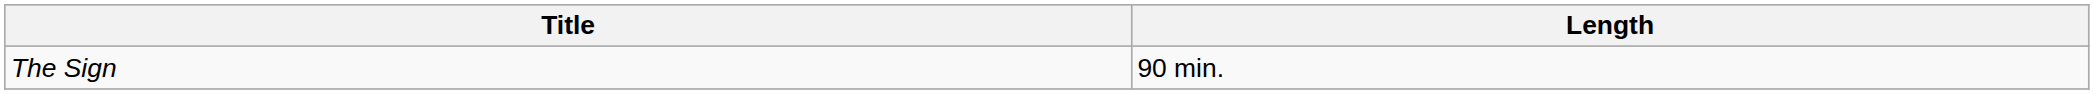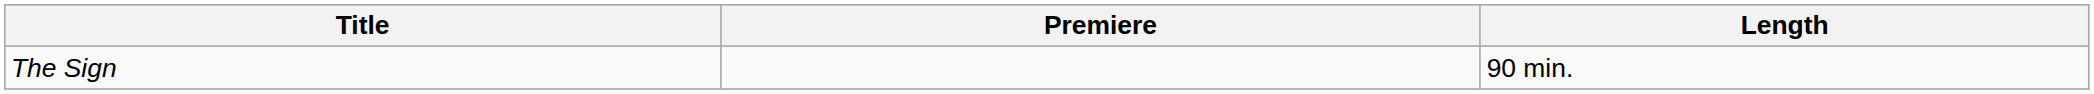 <table class="wikitable sortable" style="width:100%;">
 <tr>
 <th>Title</th>
+<th>Premiere</th>
 <th>Length</th>
 </tr>
 <tr>
 <td><em>The Sign</em></td>
+<td></td>
 <td>90 min.</td>
 </tr>
 </table>
